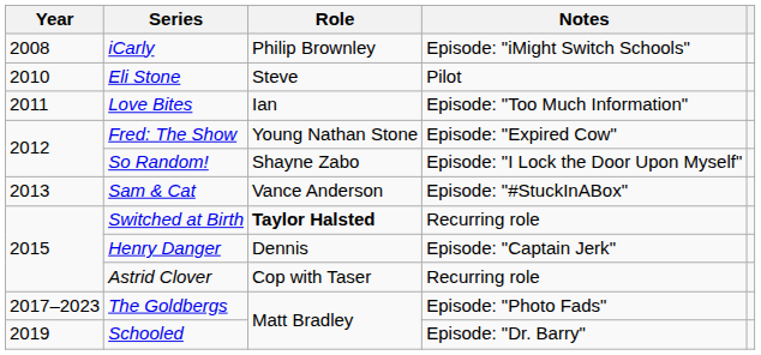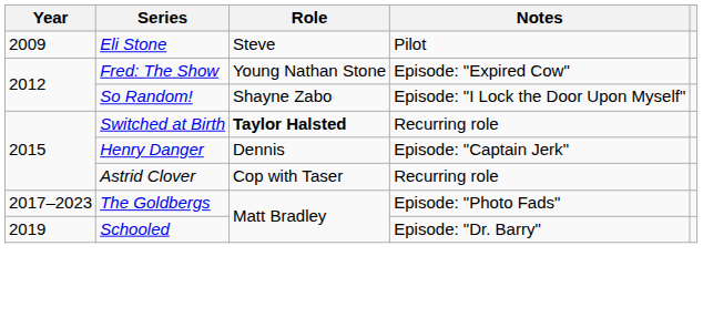 <table class="wikitable sortable">
 <tr>
 <th>Year</th>
 <th>Series</th>
 <th>Role</th>
 <th>Notes</th>
 <th class="unsortable"></th>
 </tr>
 <tr>
-<td>2008</td>
-<td><em><a href='#'>iCarly</a></em></td>
-<td>Philip Brownley</td>
-<td>Episode: "iMight Switch Schools"</td>
-<td></td>
-</tr>
-<tr>
-<td>2010</td>
+<td>2009</td>
 <td><em><a href='#'>Eli Stone</a></em></td>
 <td>Steve</td>
 <td>Pilot</td>
-<td></td>
-</tr>
-<tr>
-<td>2011</td>
-<td><em><a href='#'>Love Bites</a></em></td>
-<td>Ian</td>
-<td>Episode: "Too Much Information"</td>
 <td></td>
 </tr>
 <tr>
 <td rowspan="2">2012</td>
 <td><em><a href='#'>Fred: The Show</a></em></td>
 <td>Young Nathan Stone</td>
 <td>Episode: "Expired Cow"</td>
 <td></td>
 </tr>
 <tr>
 <td><em><a href='#'>So Random!</a></em></td>
 <td>Shayne Zabo</td>
 <td>Episode: "I Lock the Door Upon Myself"</td>
-<td></td>
-</tr>
-<tr>
-<td>2013</td>
-<td><em><a href='#'>Sam & Cat</a></em></td>
-<td>Vance Anderson</td>
-<td>Episode: "#StuckInABox"</td>
 <td></td>
 </tr>
 <tr>
 <td rowspan="3">2015</td>
 <td><em><a href='#'>Switched at Birth</a></em></td>
 <td><strong>Taylor Halsted</strong></td>
 <td>Recurring role</td>
 <td></td>
 </tr>
 <tr>
 <td><em><a href='#'>Henry Danger</a></em></td>
 <td>Dennis</td>
 <td>Episode: "Captain Jerk"</td>
 <td></td>
 </tr>
 <tr>
 <td><em>Astrid Clover</em></td>
 <td>Cop with Taser</td>
 <td>Recurring role</td>
 <td></td>
 </tr>
 <tr>
 <td>2017–2023</td>
 <td><em><a href='#'>The Goldbergs</a></em></td>
 <td rowspan=2>Matt Bradley</td>
 <td>Episode: "Photo Fads"</td>
 <td></td>
 </tr>
 <tr>
 <td>2019</td>
 <td><em><a href='#'>Schooled</a></em></td>
 <td>Episode: "Dr. Barry"</td>
 </tr>
 </table>
